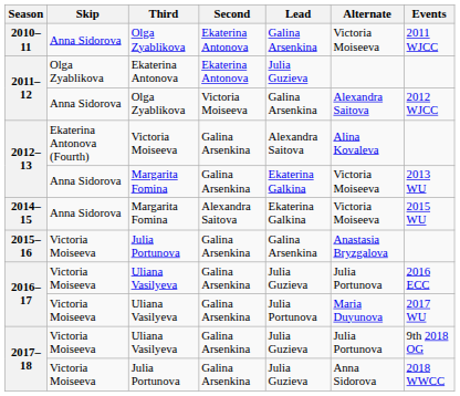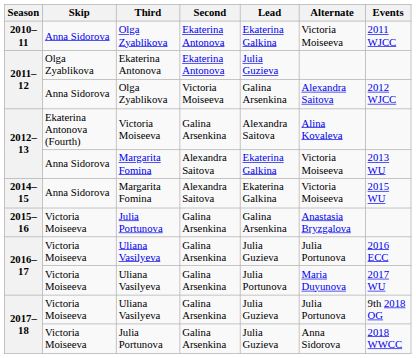 <table class="wikitable">
 <tr>
 <th scope="col">Season</th>
 <th scope="col">Skip</th>
 <th scope="col">Third</th>
 <th scope="col">Second</th>
 <th scope="col">Lead</th>
 <th scope="col">Alternate</th>
 <th scope="col">Events</th>
 </tr>
 <tr>
 <th scope="row">2010–11</th>
 <td><a href='#'>Anna Sidorova</a></td>
 <td><a href='#'>Olga Zyablikova</a></td>
 <td><a href='#'>Ekaterina Antonova</a></td>
-<td><a href='#'>Galina Arsenkina</a></td>
+<td><a href='#'>Ekaterina Galkina</a></td>
 <td>Victoria Moiseeva</td>
 <td> <a href='#'>2011 WJCC</a></td>
 </tr>
 <tr>
 <th scope="row" rowspan=2>2011–12</th>
 <td>Olga Zyablikova</td>
 <td>Ekaterina Antonova</td>
 <td><a href='#'>Ekaterina Antonova</a></td>
 <td><a href='#'>Julia Guzieva</a></td>
 <td></td>
 <td></td>
 </tr>
 <tr>
 <td>Anna Sidorova</td>
 <td>Olga Zyablikova</td>
 <td>Victoria Moiseeva</td>
 <td>Galina Arsenkina</td>
 <td><a href='#'>Alexandra Saitova</a></td>
 <td> <a href='#'>2012 WJCC</a></td>
 </tr>
 <tr>
 <th scope="row" rowspan=2>2012–13</th>
 <td>Ekaterina Antonova (Fourth)</td>
 <td>Victoria Moiseeva</td>
 <td>Galina Arsenkina</td>
 <td>Alexandra Saitova</td>
 <td><a href='#'>Alina Kovaleva</a></td>
 <td></td>
 </tr>
 <tr>
 <td>Anna Sidorova</td>
 <td><a href='#'>Margarita Fomina</a></td>
-<td>Galina Arsenkina</td>
+<td>Alexandra Saitova</td>
 <td><a href='#'>Ekaterina Galkina</a></td>
 <td>Victoria Moiseeva</td>
 <td> <a href='#'>2013 WU</a></td>
 </tr>
 <tr>
 <th scope="row">2014–15</th>
 <td>Anna Sidorova</td>
 <td>Margarita Fomina</td>
 <td>Alexandra Saitova</td>
 <td>Ekaterina Galkina</td>
 <td>Victoria Moiseeva</td>
 <td> <a href='#'>2015 WU</a></td>
 </tr>
 <tr>
 <th scope="row">2015–16</th>
 <td>Victoria Moiseeva</td>
 <td><a href='#'>Julia Portunova</a></td>
 <td>Galina Arsenkina</td>
 <td>Galina Arsenkina</td>
 <td><a href='#'>Anastasia Bryzgalova</a></td>
 <td></td>
 </tr>
 <tr>
 <th scope="row" rowspan=2>2016–17</th>
 <td>Victoria Moiseeva</td>
 <td><a href='#'>Uliana Vasilyeva</a></td>
 <td>Galina Arsenkina</td>
 <td>Julia Guzieva</td>
 <td>Julia Portunova</td>
 <td> <a href='#'>2016 ECC</a></td>
 </tr>
 <tr>
 <td>Victoria Moiseeva</td>
 <td>Uliana Vasilyeva</td>
 <td>Galina Arsenkina</td>
 <td>Julia Portunova</td>
 <td><a href='#'>Maria Duyunova</a></td>
 <td> <a href='#'>2017 WU</a></td>
 </tr>
 <tr>
 <th scope="row" rowspan=2>2017–18</th>
 <td>Victoria Moiseeva</td>
 <td>Uliana Vasilyeva</td>
 <td>Galina Arsenkina</td>
 <td>Julia Guzieva</td>
 <td>Julia Portunova</td>
 <td>9th <a href='#'>2018 OG</a></td>
 </tr>
 <tr>
 <td>Victoria Moiseeva</td>
 <td>Julia Portunova</td>
 <td>Galina Arsenkina</td>
 <td>Julia Guzieva</td>
 <td>Anna Sidorova</td>
 <td> <a href='#'>2018 WWCC</a></td>
 </tr>
 </table>
